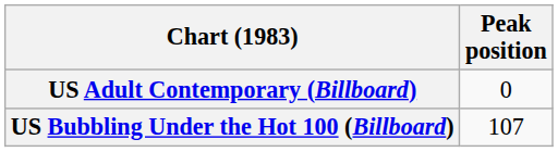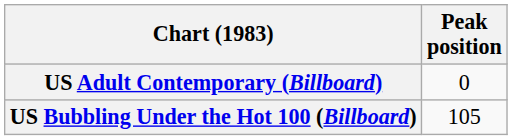 <table class="wikitable sortable plainrowheaders" style="text-align:center">
 <tr>
 <th scope="col">Chart (1983)</th>
 <th scope="col">Peak<br>position</th>
 </tr>
 <tr>
 <th scope="row">US <a href='#'>Adult Contemporary (<em>Billboard</em>)</a></th>
 <td>0</td>
 </tr>
 <tr>
 <th scope="row">US <a href='#'>Bubbling Under the Hot 100</a> (<em><a href='#'>Billboard</a></em>)</th>
-<td>107</td>
+<td>105</td>
 </tr>
 </table>
